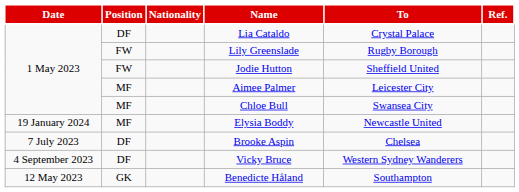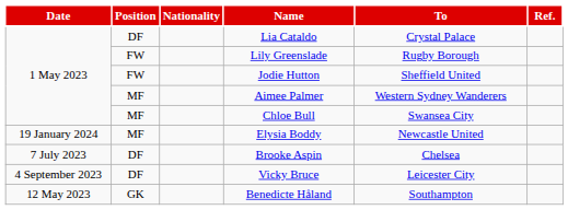 <table class="wikitable" style="text-align:center; font-size:90%; ">
 <tr>
 <th style="background:#DD0000; color:#FFFFFF;border:2px solid #FFFFFF; width:120px;">Date</th>
 <th style="background:#DD0000; color:#FFFFFF;border:2px solid #FFFFFF; width:50px;">Position</th>
 <th style="background:#DD0000; color:#FFFFFF;border:2px solid #FFFFFF; width:50px;">Nationality</th>
 <th style="background:#DD0000; color:#FFFFFF;border:2px solid #FFFFFF; width:150px;">Name</th>
 <th style="background:#DD0000; color:#FFFFFF;border:2px solid #FFFFFF; width:200px;">To</th>
 <th style="background:#DD0000; color:#FFFFFF;border:2px solid #FFFFFF; width:35px;">Ref.</th>
 </tr>
 <tr>
 <td rowspan=5>1 May 2023</td>
 <td>DF</td>
 <td></td>
 <td><a href='#'>Lia Cataldo</a></td>
 <td> <a href='#'>Crystal Palace</a></td>
 <td></td>
 </tr>
 <tr>
 <td>FW</td>
 <td></td>
 <td><a href='#'>Lily Greenslade</a></td>
 <td> <a href='#'>Rugby Borough</a></td>
 <td></td>
 </tr>
 <tr>
 <td>FW</td>
 <td></td>
 <td><a href='#'>Jodie Hutton</a></td>
 <td> <a href='#'>Sheffield United</a></td>
 <td></td>
 </tr>
 <tr>
 <td>MF</td>
 <td></td>
 <td><a href='#'>Aimee Palmer</a></td>
-<td> <a href='#'>Leicester City</a></td>
+<td> <a href='#'>Western Sydney Wanderers</a></td>
 <td></td>
 </tr>
 <tr>
 <td>MF</td>
 <td></td>
 <td><a href='#'>Chloe Bull</a></td>
 <td> <a href='#'>Swansea City</a></td>
 <td></td>
 </tr>
 <tr>
 <td>19 January 2024</td>
 <td>MF</td>
 <td></td>
 <td><a href='#'>Elysia Boddy</a></td>
 <td> <a href='#'>Newcastle United</a></td>
 <td></td>
 </tr>
 <tr>
 <td>7 July 2023</td>
 <td>DF</td>
 <td></td>
 <td><a href='#'>Brooke Aspin</a></td>
 <td> <a href='#'>Chelsea</a></td>
 <td></td>
 </tr>
 <tr>
 <td>4 September 2023</td>
 <td>DF</td>
 <td></td>
 <td><a href='#'>Vicky Bruce</a></td>
-<td> <a href='#'>Western Sydney Wanderers</a></td>
+<td> <a href='#'>Leicester City</a></td>
 <td></td>
 </tr>
 <tr>
 <td>12 May 2023</td>
 <td>GK</td>
 <td></td>
 <td><a href='#'>Benedicte Håland</a></td>
 <td> <a href='#'>Southampton</a></td>
 <td></td>
 </tr>
 </table>
